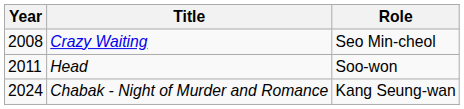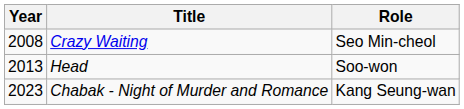 <table class="wikitable">
 <tr>
 <th>Year</th>
 <th>Title</th>
 <th>Role</th>
 </tr>
 <tr>
 <td>2008</td>
 <td><em><a href='#'>Crazy Waiting</a></em></td>
 <td>Seo Min-cheol</td>
 </tr>
 <tr>
-<td>2011</td>
+<td>2013</td>
 <td><em>Head</em></td>
 <td>Soo-won</td>
 </tr>
 <tr>
-<td>2024</td>
+<td>2023</td>
 <td><em>Chabak - Night of Murder and Romance</em></td>
 <td>Kang Seung-wan</td>
 </tr>
 </table>
